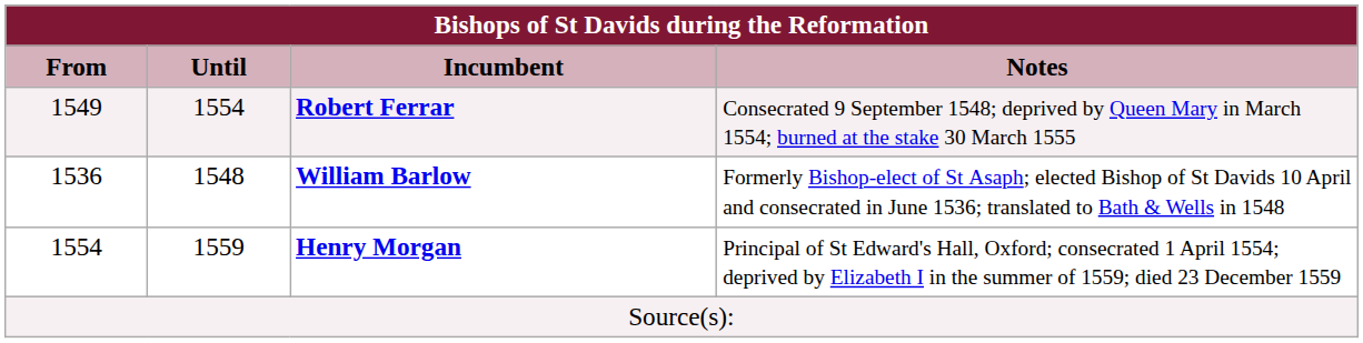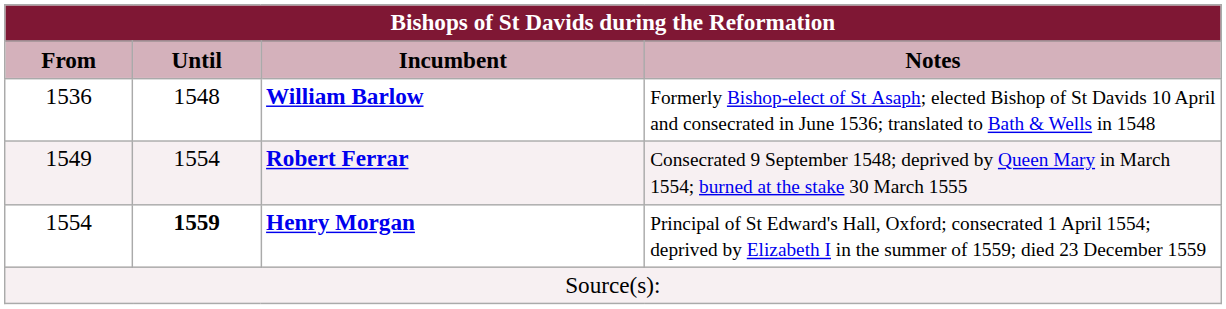 <table class="wikitable" style="width:95%;" border="1" cellpadding="2">
 <tr>
 <th colspan="4" style="background-color: #7F1734; color: white;">Bishops of St Davids during the Reformation</th>
 </tr>
 <tr valign=center>
 <th style="background-color:#D4B1BB" width="10%">From</th>
 <th style="background-color:#D4B1BB" width="10%">Until</th>
 <th style="background-color:#D4B1BB" width="30%">Incumbent</th>
 <th style="background-color:#D4B1BB" width="45%">Notes</th>
 </tr>
+<tr valign=top bgcolor="white">
+<td align=center>1536</td>
+<td align=center>1548</td>
+<td><strong><a href='#'>William Barlow</a></strong></td>
+<td><small>Formerly <a href='#'>Bishop-elect of St Asaph</a>; elected Bishop of St Davids 10 April and consecrated in June 1536; translated to <a href='#'>Bath & Wells</a> in 1548</small></td>
+</tr>
 <tr valign=top bgcolor="#F7F0F2">
 <td align=center>1549</td>
 <td align=center>1554</td>
 <td><strong><a href='#'>Robert Ferrar</a></strong></td>
 <td><small>Consecrated 9 September 1548; deprived by <a href='#'>Queen Mary</a> in March 1554; <a href='#'>burned at the stake</a> 30 March 1555</small></td>
 </tr>
 <tr valign=top bgcolor="white">
-<td align=center>1536</td>
-<td align=center>1548</td>
-<td><strong><a href='#'>William Barlow</a></strong></td>
-<td><small>Formerly <a href='#'>Bishop-elect of St Asaph</a>; elected Bishop of St Davids 10 April and consecrated in June 1536; translated to <a href='#'>Bath & Wells</a> in 1548</small></td>
-</tr>
-<tr valign=top bgcolor="white">
 <td align=center>1554</td>
-<td align=center>1559</td>
+<td align=center><strong>1559</strong></td>
 <td><strong><a href='#'>Henry Morgan</a></strong></td>
 <td><small>Principal of St Edward's Hall, Oxford; consecrated 1 April 1554; deprived by <a href='#'>Elizabeth I</a> in the summer of 1559; died 23 December 1559</small></td>
 </tr>
 <tr valign=top bgcolor="#F7F0F2">
 <td align=center colspan="4">Source(s):</td>
 </tr>
 </table>
